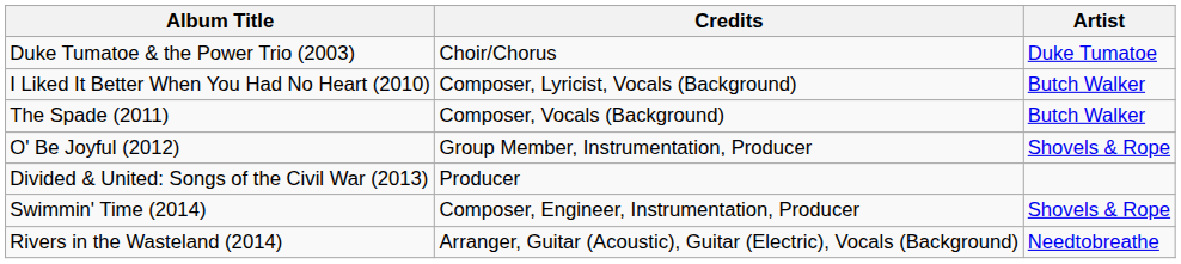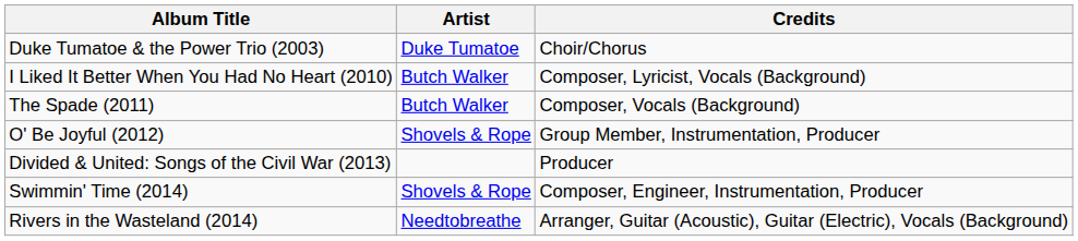 <table class="wikitable">
 <tr>
 <th>Album Title</th>
+<th>Artist</th>
 <th>Credits</th>
-<th>Artist</th>
 </tr>
 <tr>
 <td>Duke Tumatoe & the Power Trio (2003)</td>
+<td><a href='#'>Duke Tumatoe</a></td>
 <td>Choir/Chorus</td>
-<td><a href='#'>Duke Tumatoe</a></td>
 </tr>
 <tr>
 <td>I Liked It Better When You Had No Heart (2010)</td>
+<td><a href='#'>Butch Walker</a></td>
 <td>Composer, Lyricist, Vocals (Background)</td>
-<td><a href='#'>Butch Walker</a></td>
 </tr>
 <tr>
 <td>The Spade (2011)</td>
+<td><a href='#'>Butch Walker</a></td>
 <td>Composer, Vocals (Background)</td>
-<td><a href='#'>Butch Walker</a></td>
 </tr>
 <tr>
 <td>O' Be Joyful (2012)</td>
+<td><a href='#'>Shovels & Rope</a></td>
 <td>Group Member, Instrumentation, Producer</td>
-<td><a href='#'>Shovels & Rope</a></td>
 </tr>
 <tr>
 <td>Divided & United: Songs of the Civil War (2013)</td>
+<td></td>
 <td>Producer</td>
-<td></td>
 </tr>
 <tr>
 <td>Swimmin' Time (2014)</td>
+<td><a href='#'>Shovels & Rope</a></td>
 <td>Composer, Engineer, Instrumentation, Producer</td>
-<td><a href='#'>Shovels & Rope</a></td>
 </tr>
 <tr>
 <td>Rivers in the Wasteland (2014)</td>
+<td><a href='#'>Needtobreathe</a></td>
 <td>Arranger, Guitar (Acoustic), Guitar (Electric), Vocals (Background)</td>
-<td><a href='#'>Needtobreathe</a></td>
 </tr>
 </table>
